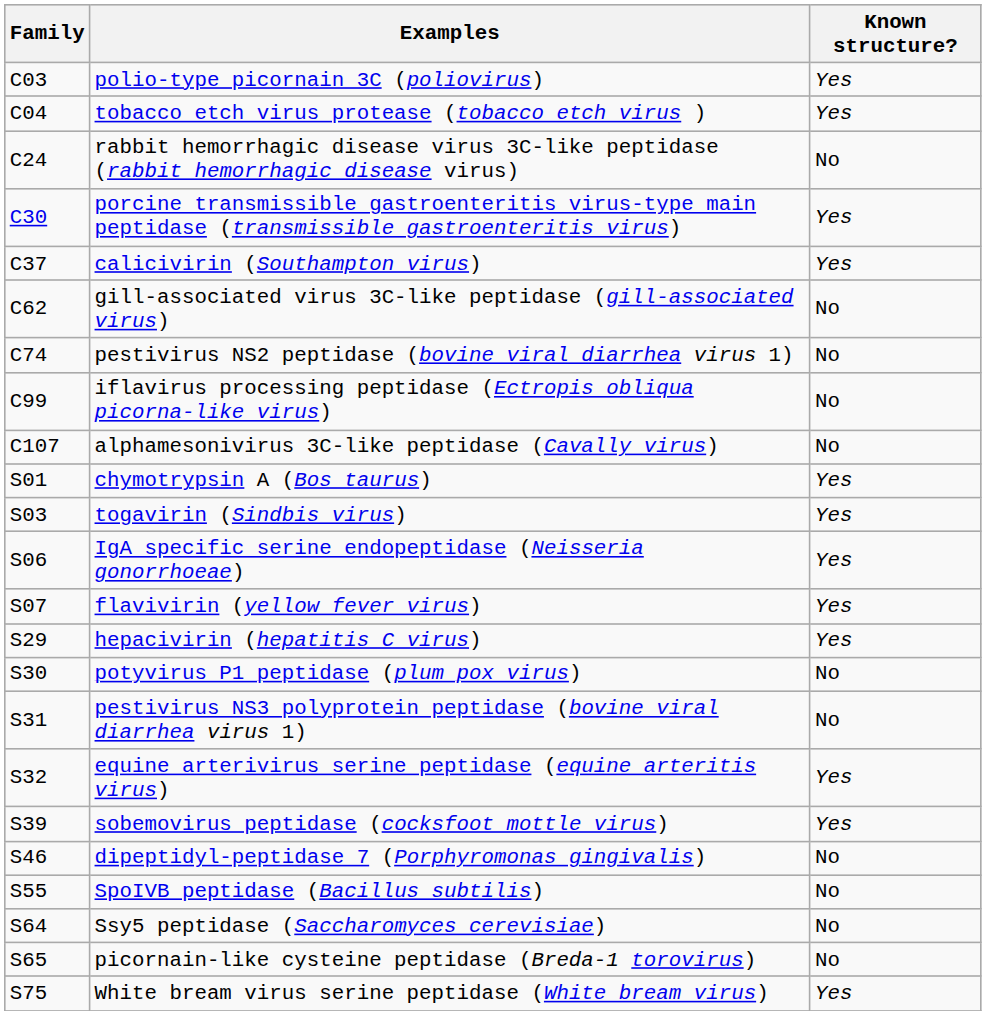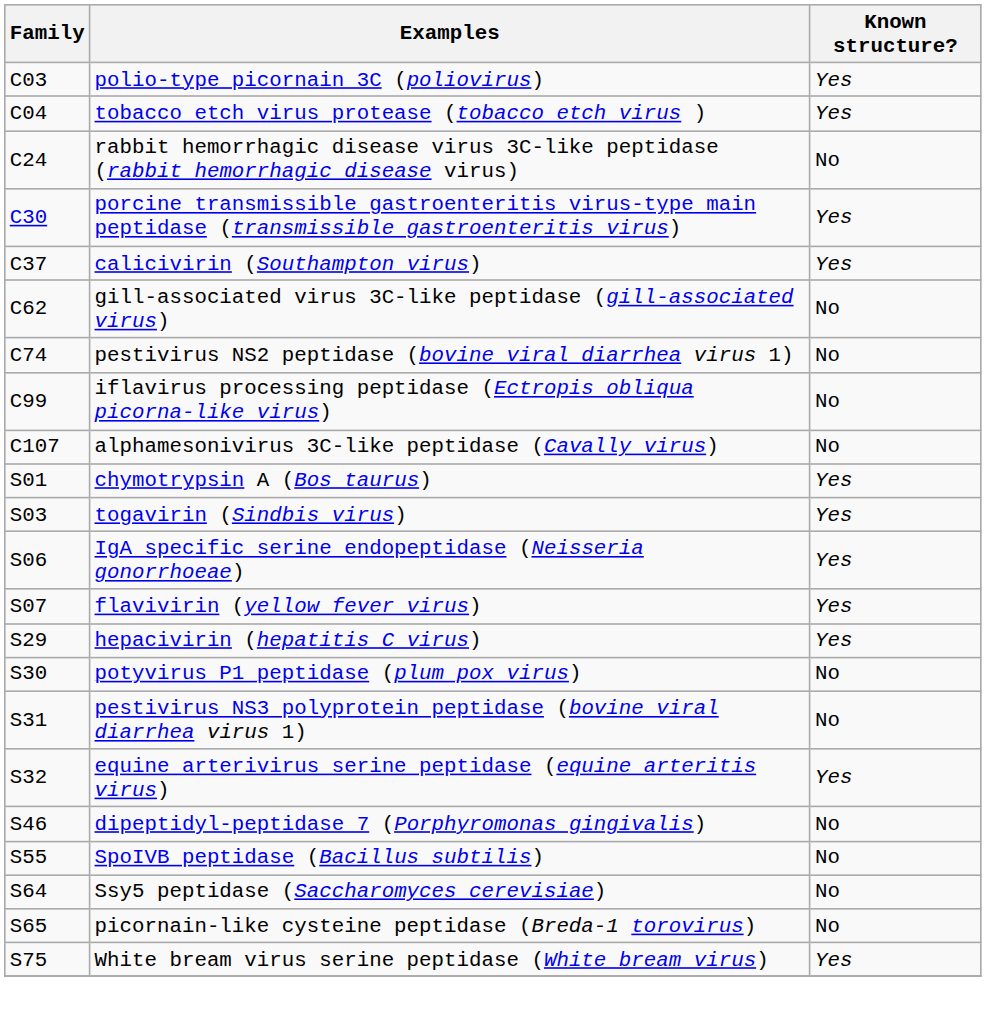 <table class="wikitable sortable">
 <tr>
 <th>Family</th>
 <th>Examples</th>
 <th>Known structure?</th>
 </tr>
 <tr>
 <td>C03</td>
 <td><a href='#'>polio-type picornain 3C</a> (<em><a href='#'>poliovirus</a></em>)</td>
 <td><em>Yes</em></td>
 </tr>
 <tr --->
 <td>C04</td>
 <td><a href='#'>tobacco etch virus protease</a> (<em><a href='#'>tobacco etch virus</a></em> )</td>
 <td><em>Yes</em></td>
 </tr>
 <tr --->
 <td>C24</td>
 <td>rabbit hemorrhagic disease virus 3C-like peptidase (<em><a href='#'>rabbit hemorrhagic disease</a></em> virus)</td>
 <td>No</td>
 </tr>
 <tr --->
 <td><a href='#'>C30</a></td>
 <td><a href='#'>porcine transmissible gastroenteritis virus-type main peptidase</a> (<em><a href='#'>transmissible gastroenteritis virus</a></em>)</td>
 <td><em>Yes</em></td>
 </tr>
 <tr --->
 <td>C37</td>
 <td><a href='#'>calicivirin</a> (<em><a href='#'>Southampton virus</a></em>)</td>
 <td><em>Yes</em></td>
 </tr>
 <tr --->
 <td>C62</td>
 <td>gill-associated virus 3C-like peptidase (<em><a href='#'>gill-associated virus</a></em>)</td>
 <td>No</td>
 </tr>
 <tr --->
 <td>C74</td>
 <td>pestivirus NS2 peptidase (<em><a href='#'>bovine viral diarrhea</a> virus</em> 1)</td>
 <td>No</td>
 </tr>
 <tr --->
 <td>C99</td>
 <td>iflavirus processing peptidase (<em><a href='#'>Ectropis obliqua picorna-like virus</a></em>)</td>
 <td>No</td>
 </tr>
 <tr>
 <td>C107</td>
 <td>alphamesonivirus 3C-like peptidase (<em><a href='#'>Cavally virus</a></em>)</td>
 <td>No</td>
 </tr>
 <tr --->
 <td>S01</td>
 <td><a href='#'>chymotrypsin</a> A (<em><a href='#'>Bos taurus</a></em>)</td>
 <td><em>Yes</em></td>
 </tr>
 <tr --->
 <td>S03</td>
 <td><a href='#'>togavirin</a> (<em><a href='#'>Sindbis virus</a></em>)</td>
 <td><em>Yes</em></td>
 </tr>
 <tr --->
 <td>S06</td>
 <td><a href='#'>IgA specific serine endopeptidase</a> (<em><a href='#'>Neisseria gonorrhoeae</a></em>)</td>
 <td><em>Yes</em></td>
 </tr>
 <tr --->
 <td>S07</td>
 <td><a href='#'>flavivirin</a> (<em><a href='#'>yellow fever virus</a></em>)</td>
 <td><em>Yes</em></td>
 </tr>
 <tr --->
 <td>S29</td>
 <td><a href='#'>hepacivirin</a> (<em><a href='#'>hepatitis C virus</a></em>)</td>
 <td><em>Yes</em></td>
 </tr>
 <tr --->
 <td>S30</td>
 <td><a href='#'>potyvirus P1 peptidase</a> (<em><a href='#'>plum pox virus</a></em>)</td>
 <td>No</td>
 </tr>
 <tr --->
 <td>S31</td>
 <td><a href='#'>pestivirus NS3 polyprotein peptidase</a> (<em><a href='#'>bovine viral diarrhea</a> virus</em> 1)</td>
 <td>No</td>
 </tr>
 <tr --->
 <td>S32</td>
 <td><a href='#'>equine arterivirus serine peptidase</a> (<em><a href='#'>equine arteritis virus</a></em>)</td>
 <td><em>Yes</em></td>
 </tr>
 <tr --->
-<td>S39</td>
-<td><a href='#'>sobemovirus peptidase</a> (<em><a href='#'>cocksfoot mottle virus</a></em>)</td>
-<td><em>Yes</em></td>
-</tr>
-<tr --->
 <td>S46</td>
 <td><a href='#'>dipeptidyl-peptidase 7</a> (<em><a href='#'>Porphyromonas gingivalis</a></em>)</td>
 <td>No</td>
 </tr>
 <tr --->
 <td>S55</td>
 <td><a href='#'>SpoIVB peptidase</a> (<em><a href='#'>Bacillus subtilis</a></em>)</td>
 <td>No</td>
 </tr>
 <tr --->
 <td>S64</td>
 <td>Ssy5 peptidase (<em><a href='#'>Saccharomyces cerevisiae</a></em>)</td>
 <td>No</td>
 </tr>
 <tr --->
 <td>S65</td>
 <td>picornain-like cysteine peptidase (<em>Breda-1 <a href='#'>torovirus</a></em>)</td>
 <td>No</td>
 </tr>
 <tr --->
 <td>S75</td>
 <td>White bream virus serine peptidase (<em><a href='#'>White bream virus</a></em>)</td>
 <td><em>Yes</em></td>
 </tr>
 <tr --->
 </tr>
 </table>
